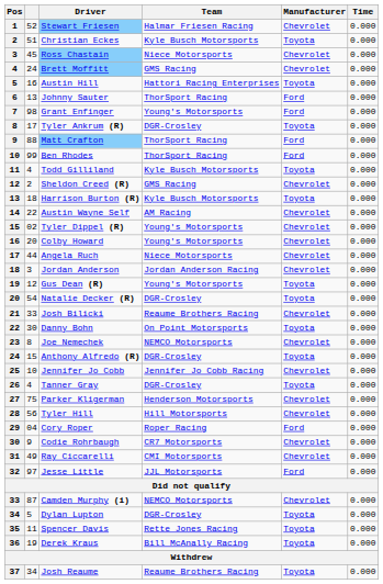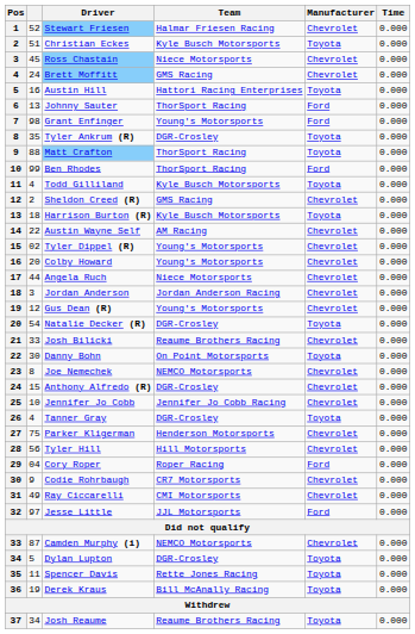 <table class="wikitable" style="font-size:98%">
 <tr>
 <th>Pos</th>
 <th></th>
 <th>Driver</th>
 <th>Team</th>
 <th>Manufacturer</th>
 <th>Time</th>
 </tr>
 <tr>
 <th>1</th>
 <td>52</td>
 <td style="text-align:left;background:#87CEFA"><a href='#'>Stewart Friesen</a></td>
 <td><a href='#'>Halmar Friesen Racing</a></td>
 <td><a href='#'>Chevrolet</a></td>
 <td>0.000</td>
 </tr>
 <tr>
 <th>2</th>
 <td>51</td>
 <td><a href='#'>Christian Eckes</a></td>
 <td><a href='#'>Kyle Busch Motorsports</a></td>
 <td><a href='#'>Toyota</a></td>
 <td>0.000</td>
 </tr>
 <tr>
 <th>3</th>
 <td>45</td>
 <td style="text-align:left;background:#87CEFA"><a href='#'>Ross Chastain</a></td>
 <td><a href='#'>Niece Motorsports</a></td>
 <td><a href='#'>Chevrolet</a></td>
 <td>0.000</td>
 </tr>
 <tr>
 <th>4</th>
 <td>24</td>
 <td style="text-align:left;background:#87CEFA"><a href='#'>Brett Moffitt</a></td>
 <td><a href='#'>GMS Racing</a></td>
 <td><a href='#'>Chevrolet</a></td>
 <td>0.000</td>
 </tr>
 <tr>
 <th>5</th>
 <td>16</td>
 <td><a href='#'>Austin Hill</a></td>
 <td><a href='#'>Hattori Racing Enterprises</a></td>
 <td><a href='#'>Toyota</a></td>
 <td>0.000</td>
 </tr>
 <tr>
 <th>6</th>
 <td>13</td>
 <td><a href='#'>Johnny Sauter</a></td>
 <td><a href='#'>ThorSport Racing</a></td>
 <td><a href='#'>Ford</a></td>
 <td>0.000</td>
 </tr>
 <tr>
 <th>7</th>
 <td>98</td>
 <td><a href='#'>Grant Enfinger</a></td>
 <td><a href='#'>Young's Motorsports</a></td>
 <td><a href='#'>Ford</a></td>
 <td>0.000</td>
 </tr>
 <tr>
 <th>8</th>
-<td>17</td>
+<td>35</td>
 <td><a href='#'>Tyler Ankrum</a> <strong>(R)</strong></td>
 <td><a href='#'>DGR-Crosley</a></td>
 <td><a href='#'>Toyota</a></td>
 <td>0.000</td>
 </tr>
 <tr>
 <th>9</th>
 <td>88</td>
 <td style="text-align:left;background:#87CEFA"><a href='#'>Matt Crafton</a></td>
 <td><a href='#'>ThorSport Racing</a></td>
-<td><a href='#'>Ford</a></td>
+<td><a href='#'>Toyota</a></td>
 <td>0.000</td>
 </tr>
 <tr>
 <th>10</th>
 <td>99</td>
 <td><a href='#'>Ben Rhodes</a></td>
 <td><a href='#'>ThorSport Racing</a></td>
 <td><a href='#'>Ford</a></td>
 <td>0.000</td>
 </tr>
 <tr>
 <th>11</th>
 <td>4</td>
 <td><a href='#'>Todd Gilliland</a></td>
 <td><a href='#'>Kyle Busch Motorsports</a></td>
 <td><a href='#'>Toyota</a></td>
 <td>0.000</td>
 </tr>
 <tr>
 <th>12</th>
 <td>2</td>
 <td><a href='#'>Sheldon Creed</a> <strong>(R)</strong></td>
 <td><a href='#'>GMS Racing</a></td>
 <td><a href='#'>Chevrolet</a></td>
 <td>0.000</td>
 </tr>
 <tr>
 <th>13</th>
 <td>18</td>
 <td><a href='#'>Harrison Burton</a> <strong>(R)</strong></td>
 <td><a href='#'>Kyle Busch Motorsports</a></td>
 <td><a href='#'>Toyota</a></td>
 <td>0.000</td>
 </tr>
 <tr>
 <th>14</th>
 <td>22</td>
 <td><a href='#'>Austin Wayne Self</a></td>
 <td><a href='#'>AM Racing</a></td>
 <td><a href='#'>Chevrolet</a></td>
 <td>0.000</td>
 </tr>
 <tr>
 <th>15</th>
 <td>02</td>
 <td><a href='#'>Tyler Dippel</a> <strong>(R)</strong></td>
 <td><a href='#'>Young's Motorsports</a></td>
 <td><a href='#'>Chevrolet</a></td>
 <td>0.000</td>
 </tr>
 <tr>
 <th>16</th>
 <td>20</td>
 <td><a href='#'>Colby Howard</a></td>
 <td><a href='#'>Young's Motorsports</a></td>
 <td><a href='#'>Chevrolet</a></td>
 <td>0.000</td>
 </tr>
 <tr>
 <th>17</th>
 <td>44</td>
 <td><a href='#'>Angela Ruch</a></td>
 <td><a href='#'>Niece Motorsports</a></td>
 <td><a href='#'>Chevrolet</a></td>
 <td>0.000</td>
 </tr>
 <tr>
 <th>18</th>
 <td>3</td>
 <td><a href='#'>Jordan Anderson</a></td>
 <td><a href='#'>Jordan Anderson Racing</a></td>
 <td><a href='#'>Chevrolet</a></td>
 <td>0.000</td>
 </tr>
 <tr>
 <th>19</th>
 <td>12</td>
 <td><a href='#'>Gus Dean</a> <strong>(R)</strong></td>
 <td><a href='#'>Young's Motorsports</a></td>
-<td><a href='#'>Toyota</a></td>
+<td><a href='#'>Chevrolet</a></td>
 <td>0.000</td>
 </tr>
 <tr>
 <th>20</th>
 <td>54</td>
 <td><a href='#'>Natalie Decker</a> <strong>(R)</strong></td>
 <td><a href='#'>DGR-Crosley</a></td>
 <td><a href='#'>Toyota</a></td>
 <td>0.000</td>
 </tr>
 <tr>
 <th>21</th>
 <td>33</td>
 <td><a href='#'>Josh Bilicki</a></td>
 <td><a href='#'>Reaume Brothers Racing</a></td>
 <td><a href='#'>Chevrolet</a></td>
 <td>0.000</td>
 </tr>
 <tr>
 <th>22</th>
 <td>30</td>
 <td><a href='#'>Danny Bohn</a></td>
 <td><a href='#'>On Point Motorsports</a></td>
 <td><a href='#'>Toyota</a></td>
 <td>0.000</td>
 </tr>
 <tr>
 <th>23</th>
 <td>8</td>
 <td><a href='#'>Joe Nemechek</a></td>
 <td><a href='#'>NEMCO Motorsports</a></td>
 <td><a href='#'>Chevrolet</a></td>
 <td>0.000</td>
 </tr>
 <tr>
 <th>24</th>
 <td>15</td>
 <td><a href='#'>Anthony Alfredo</a> <strong>(R)</strong></td>
 <td><a href='#'>DGR-Crosley</a></td>
-<td><a href='#'>Toyota</a></td>
+<td><a href='#'>Chevrolet</a></td>
 <td>0.000</td>
 </tr>
 <tr>
 <th>25</th>
 <td>10</td>
 <td><a href='#'>Jennifer Jo Cobb</a></td>
 <td><a href='#'>Jennifer Jo Cobb Racing</a></td>
 <td><a href='#'>Chevrolet</a></td>
 <td>0.000</td>
 </tr>
 <tr>
 <th>26</th>
 <td>4</td>
 <td><a href='#'>Tanner Gray</a></td>
 <td><a href='#'>DGR-Crosley</a></td>
 <td><a href='#'>Toyota</a></td>
 <td>0.000</td>
 </tr>
 <tr>
 <th>27</th>
 <td>75</td>
 <td><a href='#'>Parker Kligerman</a></td>
 <td><a href='#'>Henderson Motorsports</a></td>
 <td><a href='#'>Chevrolet</a></td>
 <td>0.000</td>
 </tr>
 <tr>
 <th>28</th>
 <td>56</td>
 <td><a href='#'>Tyler Hill</a></td>
 <td><a href='#'>Hill Motorsports</a></td>
 <td><a href='#'>Chevrolet</a></td>
 <td>0.000</td>
 </tr>
 <tr>
 <th>29</th>
 <td>04</td>
 <td><a href='#'>Cory Roper</a></td>
 <td><a href='#'>Roper Racing</a></td>
 <td><a href='#'>Ford</a></td>
 <td>0.000</td>
 </tr>
 <tr>
 <th>30</th>
 <td>9</td>
 <td><a href='#'>Codie Rohrbaugh</a></td>
 <td><a href='#'>CR7 Motorsports</a></td>
 <td><a href='#'>Chevrolet</a></td>
 <td>0.000</td>
 </tr>
 <tr>
 <th>31</th>
 <td>49</td>
 <td><a href='#'>Ray Ciccarelli</a></td>
 <td><a href='#'>CMI Motorsports</a></td>
 <td><a href='#'>Chevrolet</a></td>
 <td>0.000</td>
 </tr>
 <tr>
 <th>32</th>
 <td>97</td>
 <td><a href='#'>Jesse Little</a></td>
 <td><a href='#'>JJL Motorsports</a></td>
 <td><a href='#'>Ford</a></td>
 <td>0.000</td>
 </tr>
 <tr>
 <th colspan="6">Did not qualify</th>
 </tr>
 <tr>
 <th>33</th>
 <td>87</td>
 <td><a href='#'>Camden Murphy</a> <strong>(i)</strong></td>
 <td><a href='#'>NEMCO Motorsports</a></td>
 <td><a href='#'>Chevrolet</a></td>
 <td>0.000</td>
 </tr>
 <tr>
 <th>34</th>
 <td>5</td>
 <td><a href='#'>Dylan Lupton</a></td>
 <td><a href='#'>DGR-Crosley</a></td>
 <td><a href='#'>Toyota</a></td>
 <td>0.000</td>
 </tr>
 <tr>
 <th>35</th>
 <td>11</td>
 <td><a href='#'>Spencer Davis</a></td>
 <td><a href='#'>Rette Jones Racing</a></td>
 <td><a href='#'>Toyota</a></td>
 <td>0.000</td>
 </tr>
 <tr>
 <th>36</th>
 <td>19</td>
 <td><a href='#'>Derek Kraus</a></td>
 <td><a href='#'>Bill McAnally Racing</a></td>
 <td><a href='#'>Toyota</a></td>
 <td>0.000</td>
 </tr>
 <tr>
 <th colspan="6">Withdrew</th>
 </tr>
 <tr>
 <th>37</th>
 <td>34</td>
 <td><a href='#'>Josh Reaume</a></td>
 <td><a href='#'>Reaume Brothers Racing</a></td>
 <td><a href='#'>Toyota</a></td>
 <td>0.000</td>
 </tr>
 </table>
